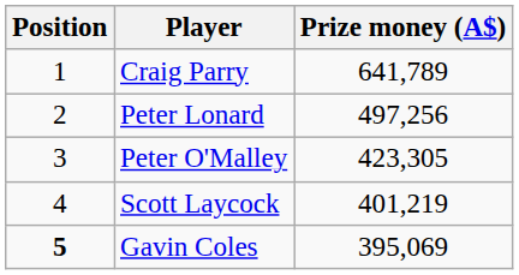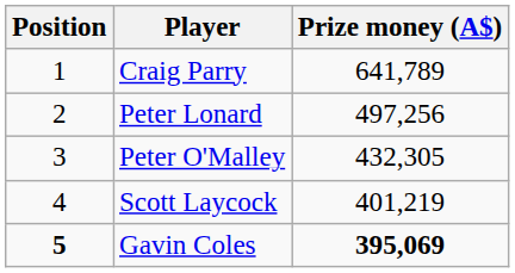 <table class="wikitable">
 <tr>
 <th>Position</th>
 <th>Player</th>
 <th>Prize money (<a href='#'>A$</a>)</th>
 </tr>
 <tr>
 <td align=center>1</td>
 <td> <a href='#'>Craig Parry</a></td>
 <td align=center>641,789</td>
 </tr>
 <tr>
 <td align=center>2</td>
 <td> <a href='#'>Peter Lonard</a></td>
 <td align=center>497,256</td>
 </tr>
 <tr>
 <td align=center>3</td>
 <td> <a href='#'>Peter O'Malley</a></td>
-<td align=center>423,305</td>
+<td align=center>432,305</td>
 </tr>
 <tr>
 <td align=center>4</td>
 <td> <a href='#'>Scott Laycock</a></td>
 <td align=center>401,219</td>
 </tr>
 <tr>
 <td align=center><strong>5</strong></td>
 <td> <a href='#'>Gavin Coles</a></td>
-<td align=center>395,069</td>
+<td align=center><strong>395,069</strong></td>
 </tr>
 </table>
